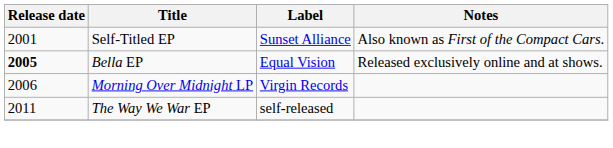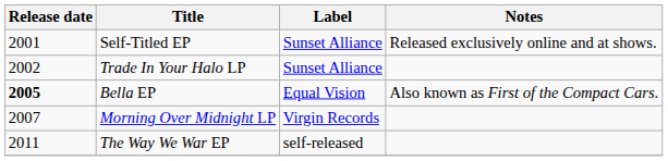 <table class="wikitable">
 <tr>
 <th>Release date</th>
 <th>Title</th>
 <th>Label</th>
 <th>Notes</th>
 </tr>
 <tr>
 <td>2001</td>
 <td>Self-Titled EP</td>
 <td><a href='#'>Sunset Alliance</a></td>
-<td>Also known as <em>First of the Compact Cars</em>.</td>
+<td>Released exclusively online and at shows.</td>
+</tr>
+<tr>
+<td>2002</td>
+<td><em>Trade In Your Halo</em> LP</td>
+<td><a href='#'>Sunset Alliance</a></td>
+<td></td>
 </tr>
 <tr>
 <td><strong>2005</strong></td>
 <td><em>Bella</em> EP</td>
 <td><a href='#'>Equal Vision</a></td>
-<td>Released exclusively online and at shows.</td>
+<td>Also known as <em>First of the Compact Cars</em>.</td>
 </tr>
 <tr>
-<td>2006</td>
+<td>2007</td>
 <td><a href='#'><em>Morning Over Midnight</em> LP</a></td>
 <td><a href='#'>Virgin Records</a></td>
 <td></td>
 </tr>
 <tr>
 <td>2011</td>
 <td><em>The Way We War</em> EP</td>
 <td>self-released</td>
 <td></td>
 </tr>
 <tr>
 </tr>
 </table>
